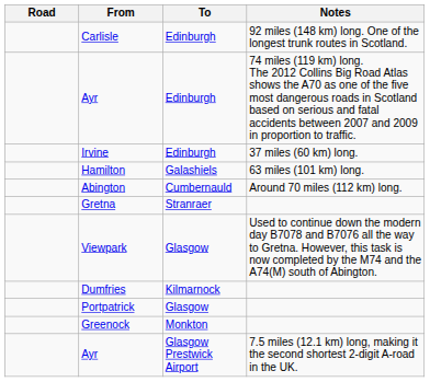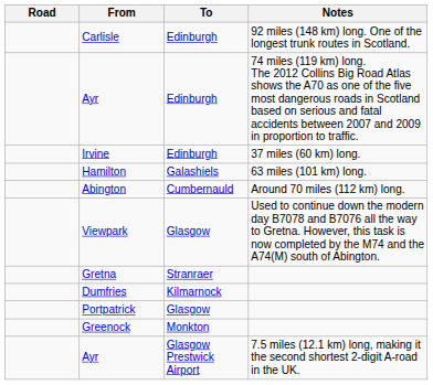 <table class="wikitable">
 <tr>
 <th width=100px>Road</th>
 <th width="20%">From</th>
 <th width="20%">To</th>
 <th>Notes</th>
 </tr>
 <tr>
 <td></td>
 <td><a href='#'>Carlisle</a></td>
 <td><a href='#'>Edinburgh</a></td>
 <td>92 miles (148 km) long. One of the longest trunk routes in Scotland.</td>
 </tr>
 <tr>
 <td></td>
 <td><a href='#'>Ayr</a></td>
 <td><a href='#'>Edinburgh</a></td>
 <td>74 miles (119 km) long.<br>The 2012 Collins Big Road Atlas shows the A70 as one of the five most dangerous roads in Scotland based on serious and fatal accidents between 2007 and 2009 in proportion to traffic.</td>
 </tr>
 <tr>
 <td></td>
 <td><a href='#'>Irvine</a></td>
 <td><a href='#'>Edinburgh</a></td>
 <td>37 miles (60 km) long.</td>
 </tr>
 <tr>
 <td></td>
 <td><a href='#'>Hamilton</a></td>
 <td><a href='#'>Galashiels</a></td>
 <td>63 miles (101 km) long.</td>
 </tr>
 <tr>
 <td></td>
 <td><a href='#'>Abington</a></td>
 <td><a href='#'>Cumbernauld</a></td>
 <td>Around 70 miles (112 km) long.</td>
 </tr>
 <tr>
 <td></td>
+<td><a href='#'>Viewpark</a></td>
+<td><a href='#'>Glasgow</a></td>
+<td>Used to continue down the modern day B7078 and B7076 all the way to Gretna. However, this task is now completed by the M74 and the A74(M) south of Abington.</td>
+</tr>
+<tr>
+<td></td>
 <td><a href='#'>Gretna</a></td>
 <td><a href='#'>Stranraer</a></td>
 <td></td>
-</tr>
-<tr>
-<td></td>
-<td><a href='#'>Viewpark</a></td>
-<td><a href='#'>Glasgow</a></td>
-<td>Used to continue down the modern day B7078 and B7076 all the way to Gretna. However, this task is now completed by the M74 and the A74(M) south of Abington.</td>
 </tr>
 <tr>
 <td></td>
 <td><a href='#'>Dumfries</a></td>
 <td><a href='#'>Kilmarnock</a></td>
 <td></td>
 </tr>
 <tr>
 <td></td>
 <td><a href='#'>Portpatrick</a></td>
 <td><a href='#'>Glasgow</a></td>
 <td></td>
 </tr>
 <tr>
 <td></td>
 <td><a href='#'>Greenock</a></td>
 <td><a href='#'>Monkton</a></td>
 <td></td>
 </tr>
 <tr>
 <td></td>
 <td><a href='#'>Ayr</a></td>
 <td><a href='#'>Glasgow Prestwick Airport</a></td>
 <td>7.5 miles (12.1 km) long, making it the second shortest 2-digit A-road in the UK.</td>
 </tr>
 </table>
